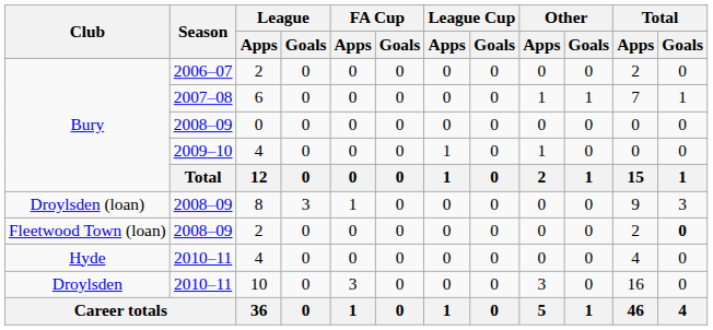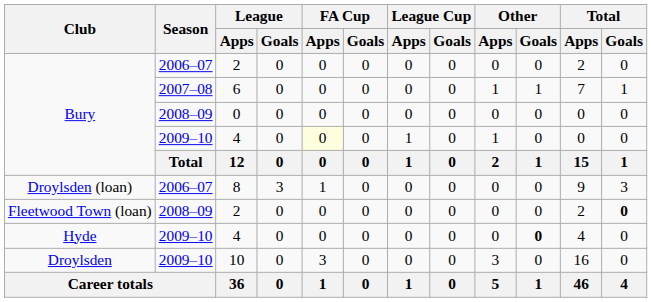 <table class="wikitable" style="text-align: center;">
 <tr>
 <th rowspan="2">Club</th>
 <th rowspan="2">Season</th>
 <th colspan="2">League</th>
 <th colspan="2">FA Cup</th>
 <th colspan="2">League Cup</th>
 <th colspan="2">Other</th>
 <th colspan="2">Total</th>
 </tr>
 <tr>
 <th>Apps</th>
 <th>Goals</th>
 <th>Apps</th>
 <th>Goals</th>
 <th>Apps</th>
 <th>Goals</th>
 <th>Apps</th>
 <th>Goals</th>
 <th>Apps</th>
 <th>Goals</th>
 </tr>
 <tr>
 <td rowspan="5" valign="center"><a href='#'>Bury</a></td>
 <td><a href='#'>2006–07</a></td>
 <td>2</td>
 <td>0</td>
 <td>0</td>
 <td>0</td>
 <td>0</td>
 <td>0</td>
 <td>0</td>
 <td>0</td>
 <td>2</td>
 <td>0</td>
 </tr>
 <tr>
 <td><a href='#'>2007–08</a></td>
 <td>6</td>
 <td>0</td>
 <td>0</td>
 <td>0</td>
 <td>0</td>
 <td>0</td>
 <td>1</td>
 <td>1</td>
 <td>7</td>
 <td>1</td>
 </tr>
 <tr>
 <td><a href='#'>2008–09</a></td>
 <td>0</td>
 <td>0</td>
 <td>0</td>
 <td>0</td>
 <td>0</td>
 <td>0</td>
 <td>0</td>
 <td>0</td>
 <td>0</td>
 <td>0</td>
 </tr>
 <tr>
 <td><a href='#'>2009–10</a></td>
 <td>4</td>
 <td>0</td>
-<td>0</td>
+<td style="background: lightyellow;">0</td>
 <td>0</td>
 <td>1</td>
 <td>0</td>
 <td>1</td>
 <td>0</td>
 <td>0</td>
 <td>0</td>
 </tr>
 <tr>
 <th colspan="1">Total</th>
 <th>12</th>
 <th>0</th>
 <th>0</th>
 <th>0</th>
 <th>1</th>
 <th>0</th>
 <th>2</th>
 <th>1</th>
 <th>15</th>
 <th>1</th>
 </tr>
 <tr>
 <td rowspan="1" valign="center"><a href='#'>Droylsden</a> (loan)</td>
-<td><a href='#'>2008–09</a></td>
+<td><a href='#'>2006–07</a></td>
 <td>8</td>
 <td>3</td>
 <td>1</td>
 <td>0</td>
 <td>0</td>
 <td>0</td>
 <td>0</td>
 <td>0</td>
 <td>9</td>
 <td>3</td>
 </tr>
 <tr>
 <td rowspan="1" valign="center"><a href='#'>Fleetwood Town</a> (loan)</td>
 <td><a href='#'>2008–09</a></td>
 <td>2</td>
 <td>0</td>
 <td>0</td>
 <td>0</td>
 <td>0</td>
 <td>0</td>
 <td>0</td>
 <td>0</td>
 <td>2</td>
 <td><strong>0</strong></td>
 </tr>
 <tr>
 <td rowspan="1" valign="center"><a href='#'>Hyde</a></td>
-<td><a href='#'>2010–11</a></td>
+<td><a href='#'>2009–10</a></td>
 <td>4</td>
 <td>0</td>
 <td>0</td>
 <td>0</td>
 <td>0</td>
 <td>0</td>
 <td>0</td>
-<td>0</td>
+<td><strong>0</strong></td>
 <td>4</td>
 <td>0</td>
 </tr>
 <tr>
 <td rowspan="1" valign="center"><a href='#'>Droylsden</a></td>
-<td><a href='#'>2010–11</a></td>
+<td><a href='#'>2009–10</a></td>
 <td>10</td>
 <td>0</td>
 <td>3</td>
 <td>0</td>
 <td>0</td>
 <td>0</td>
 <td>3</td>
 <td>0</td>
 <td>16</td>
 <td>0</td>
 </tr>
 <tr>
 <th colspan="2">Career totals</th>
 <th>36</th>
 <th>0</th>
 <th>1</th>
 <th>0</th>
 <th>1</th>
 <th>0</th>
 <th>5</th>
 <th>1</th>
 <th>46</th>
 <th>4</th>
 </tr>
 </table>
